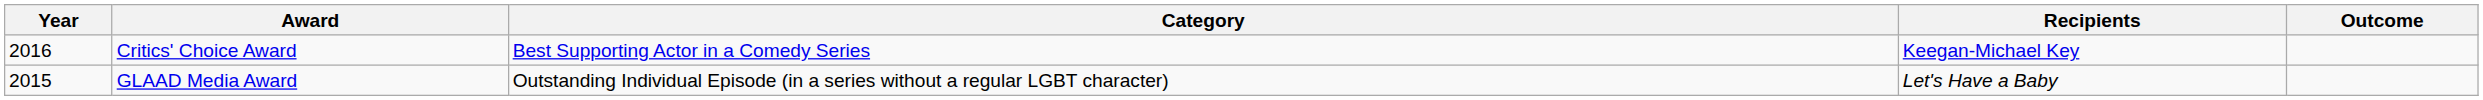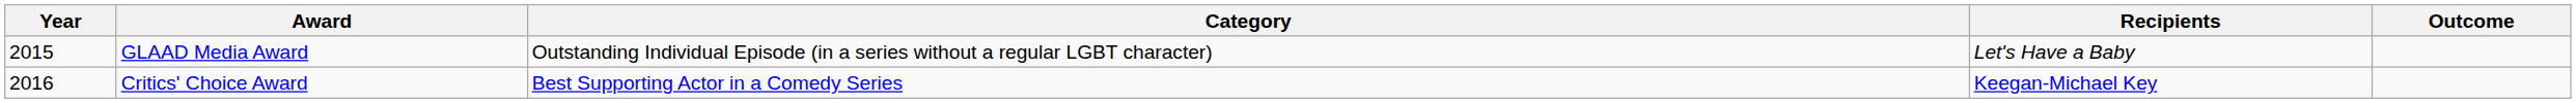 <table class="wikitable sortable"  style="font-size:95%; width:99%;">
 <tr style="text-align:center;">
 <th>Year</th>
 <th>Award</th>
 <th>Category</th>
 <th>Recipients</th>
 <th>Outcome</th>
 </tr>
 <tr>
+<td>2015</td>
+<td><a href='#'>GLAAD Media Award</a></td>
+<td>Outstanding Individual Episode (in a series without a regular LGBT character)</td>
+<td><em>Let's Have a Baby</em></td>
+<td></td>
+</tr>
+<tr>
 <td>2016</td>
 <td><a href='#'>Critics' Choice Award</a></td>
 <td><a href='#'>Best Supporting Actor in a Comedy Series</a></td>
 <td><a href='#'>Keegan-Michael Key</a></td>
 <td></td>
 </tr>
-<tr>
-<td>2015</td>
-<td><a href='#'>GLAAD Media Award</a></td>
-<td>Outstanding Individual Episode (in a series without a regular LGBT character)</td>
-<td><em>Let's Have a Baby</em></td>
-<td></td>
-</tr>
 </table>
